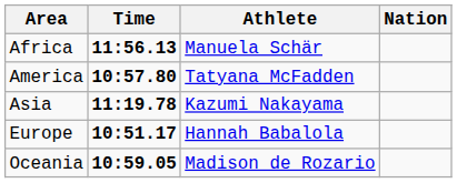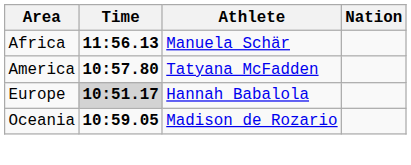 <table class="wikitable">
 <tr>
 <th>Area</th>
 <th>Time</th>
 <th>Athlete</th>
 <th>Nation</th>
 </tr>
 <tr>
 <td>Africa</td>
 <td><strong>11:56.13</strong></td>
 <td><a href='#'>Manuela Schär</a></td>
 <td></td>
 </tr>
 <tr>
 <td>America</td>
 <td><strong>10:57.80</strong></td>
 <td><a href='#'>Tatyana McFadden</a></td>
 <td></td>
 </tr>
 <tr>
-<td>Asia</td>
-<td><strong>11:19.78</strong></td>
-<td><a href='#'>Kazumi Nakayama</a></td>
-<td></td>
-</tr>
-<tr>
 <td>Europe</td>
-<td><strong>10:51.17</strong> </td>
+<td style="background: lightgrey;"><strong>10:51.17</strong> </td>
 <td><a href='#'>Hannah Babalola</a></td>
 <td></td>
 </tr>
 <tr>
 <td>Oceania</td>
 <td><strong>10:59.05</strong></td>
 <td><a href='#'>Madison de Rozario</a></td>
 <td></td>
 </tr>
 </table>
